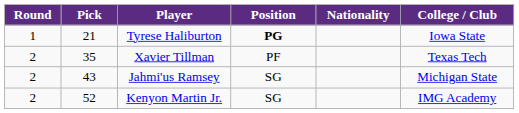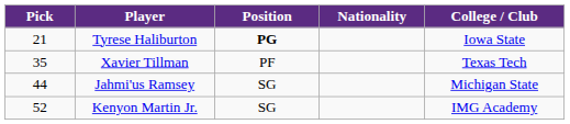 <table class="wikitable sortable sortable">
 <tr>
-<th style="background:#5b2b82; color:white" width="10%">Round</th>
 <th style="background:#5b2b82; color:white"  width="10%">Pick</th>
 <th style="background:#5b2b82; color:white"  width="20%">Player</th>
 <th style="background:#5b2b82; color:white" width="15%">Position</th>
 <th style="background:#5b2b82; color:white" width="15%">Nationality</th>
 <th style="background:#5b2b82; color:white" width="20%">College / Club</th>
 </tr>
 <tr style="text-align: center">
-<td>1</td>
 <td>21</td>
 <td><a href='#'>Tyrese Haliburton</a></td>
 <td><strong>PG</strong></td>
 <td></td>
 <td><a href='#'>Iowa State</a></td>
 </tr>
 <tr style="text-align: center">
-<td>2</td>
 <td>35</td>
 <td><a href='#'>Xavier Tillman</a></td>
 <td>PF</td>
 <td></td>
 <td><a href='#'>Texas Tech</a></td>
 </tr>
 <tr style="text-align: center">
-<td>2</td>
-<td>43</td>
+<td>44</td>
 <td><a href='#'>Jahmi'us Ramsey</a></td>
 <td>SG</td>
 <td></td>
 <td><a href='#'>Michigan State</a></td>
 </tr>
 <tr style="text-align: center">
-<td>2</td>
 <td>52</td>
 <td><a href='#'>Kenyon Martin Jr.</a></td>
 <td>SG</td>
 <td></td>
 <td><a href='#'>IMG Academy</a></td>
 </tr>
 </table>
